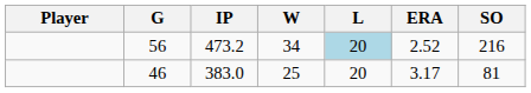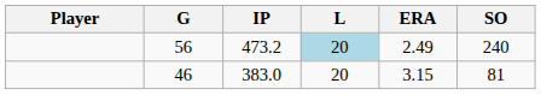 <table class="wikitable sortable">
 <tr>
 <th bgcolor="#DDDDFF" width="16%">Player</th>
 <th bgcolor="#DDDDFF" width="9%">G</th>
 <th bgcolor="#DDDDFF" width="9%">IP</th>
-<th bgcolor="#DDDDFF" width="9%">W</th>
 <th bgcolor="#DDDDFF" width="9%">L</th>
 <th bgcolor="#DDDDFF" width="9%">ERA</th>
 <th bgcolor="#DDDDFF" width="9%">SO</th>
 </tr>
 <tr align="center">
 <td></td>
 <td>56</td>
 <td>473.2</td>
-<td>34</td>
 <td style="background: lightblue;">20</td>
-<td>2.52</td>
-<td>216</td>
+<td>2.49</td>
+<td>240</td>
 </tr>
 <tr align="center">
 <td></td>
 <td>46</td>
 <td>383.0</td>
-<td>25</td>
 <td>20</td>
-<td>3.17</td>
+<td>3.15</td>
 <td>81</td>
 </tr>
 </table>
